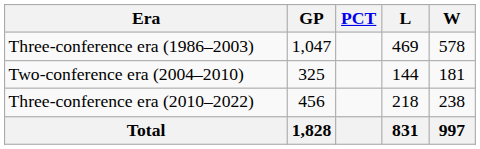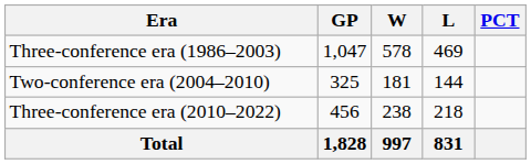 <table class=wikitable style="text-align:center;">
 <tr>
 <th width=250px>Era</th>
 <th width=35px>GP</th>
+<th width=35px>W</th>
+<th width=35px>L</th>
 <th width=35px><a href='#'>PCT</a></th>
-<th width=35px>L</th>
-<th width=35px>W</th>
 </tr>
 <tr>
 <td align=left>Three-conference era (1986–2003)</td>
 <td>1,047</td>
+<td>578</td>
+<td>469</td>
 <td></td>
-<td>469</td>
-<td>578</td>
 </tr>
 <tr>
 <td align=left>Two-conference era (2004–2010)</td>
 <td>325</td>
+<td>181</td>
+<td>144</td>
 <td></td>
-<td>144</td>
-<td>181</td>
 </tr>
 <tr>
 <td align=left>Three-conference era (2010–2022)</td>
 <td>456</td>
+<td>238</td>
+<td>218</td>
 <td></td>
-<td>218</td>
-<td>238</td>
 </tr>
 <tr>
 <th>Total</th>
 <th>1,828</th>
+<th>997</th>
+<th>831</th>
 <th></th>
-<th>831</th>
-<th>997</th>
 </tr>
 </table>
